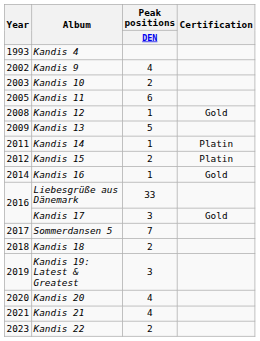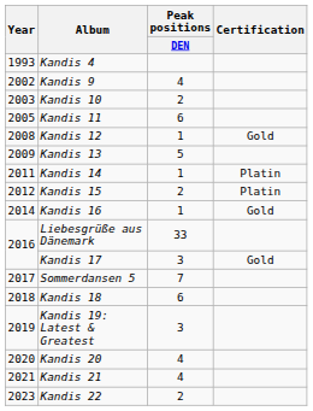 <table class="wikitable">
 <tr>
 <th align="center" rowspan="2" width="10">Year</th>
 <th align="center" rowspan="2" width="120">Album</th>
 <th align="center" colspan="1" width="20">Peak positions</th>
 <th align="center" rowspan="2" width="70">Certification</th>
 </tr>
 <tr>
 <th scope="col" style="width:3em;font-size:90%;"><a href='#'>DEN</a><br></th>
 </tr>
 <tr>
 <td style="text-align:center;">1993</td>
 <td><em>Kandis 4</em></td>
 <td style="text-align:center;"></td>
 <td style="text-align:center;"></td>
 </tr>
 <tr>
 <td style="text-align:center;">2002</td>
 <td><em>Kandis 9</em></td>
 <td style="text-align:center;">4</td>
 <td style="text-align:center;"></td>
 </tr>
 <tr>
 <td style="text-align:center;">2003</td>
 <td><em>Kandis 10</em></td>
 <td style="text-align:center;">2</td>
 <td style="text-align:center;"></td>
 </tr>
 <tr>
 <td style="text-align:center;">2005</td>
 <td><em>Kandis 11</em></td>
 <td style="text-align:center;">6</td>
 <td style="text-align:center;"></td>
 </tr>
 <tr>
 <td style="text-align:center;">2008</td>
 <td><em>Kandis 12</em></td>
 <td style="text-align:center;">1</td>
 <td style="text-align:center;">Gold</td>
 </tr>
 <tr>
 <td style="text-align:center;">2009</td>
 <td><em>Kandis 13</em></td>
 <td style="text-align:center;">5</td>
 <td style="text-align:center;"></td>
 </tr>
 <tr>
 <td style="text-align:center;">2011</td>
 <td><em>Kandis 14</em></td>
 <td style="text-align:center;">1</td>
 <td style="text-align:center;">Platin</td>
 </tr>
 <tr>
 <td style="text-align:center;">2012</td>
 <td><em>Kandis 15</em></td>
 <td style="text-align:center;">2</td>
 <td style="text-align:center;">Platin</td>
 </tr>
 <tr>
 <td style="text-align:center;">2014</td>
 <td><em>Kandis 16</em></td>
 <td style="text-align:center;">1</td>
 <td style="text-align:center;">Gold</td>
 </tr>
 <tr>
 <td style="text-align:center;" rowspan="2">2016</td>
 <td><em>Liebesgrüße aus Dänemark</em></td>
 <td style="text-align:center;">33</td>
 <td style="text-align:center;"></td>
 </tr>
 <tr>
 <td><em>Kandis 17</em></td>
 <td style="text-align:center;">3</td>
 <td style="text-align:center;">Gold</td>
 </tr>
 <tr>
 <td style="text-align:center;">2017</td>
 <td><em>Sommerdansen 5</em></td>
 <td style="text-align:center;">7<br></td>
 <td style="text-align:center;"></td>
 </tr>
 <tr>
 <td style="text-align:center;">2018</td>
 <td><em>Kandis 18</em></td>
-<td style="text-align:center;">2<br></td>
+<td style="text-align:center;">6<br></td>
 <td style="text-align:center;"></td>
 </tr>
 <tr>
 <td style="text-align:center;">2019</td>
 <td><em>Kandis 19: Latest & Greatest</em></td>
 <td style="text-align:center;">3<br></td>
 <td style="text-align:center;"></td>
 </tr>
 <tr>
 <td style="text-align:center;">2020</td>
 <td><em>Kandis 20</em></td>
 <td style="text-align:center;">4</td>
 <td></td>
 </tr>
 <tr>
 <td style="text-align:center;">2021</td>
 <td><em>Kandis 21</em></td>
 <td style="text-align:center;">4<br></td>
 <td></td>
 </tr>
 <tr>
 <td style="text-align:center;">2023</td>
 <td><em>Kandis 22</em></td>
 <td style="text-align:center;">2<br></td>
 <td></td>
 </tr>
 </table>
